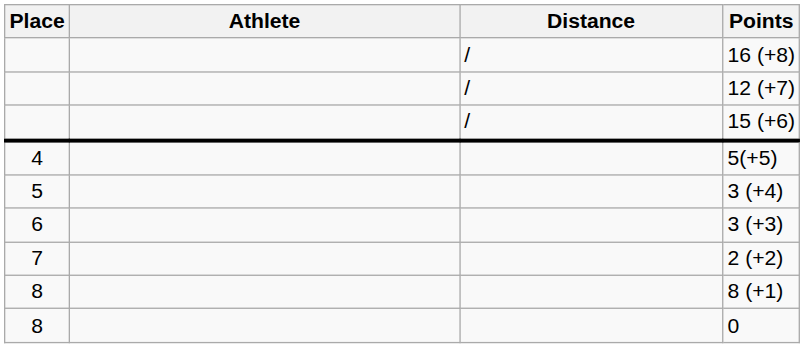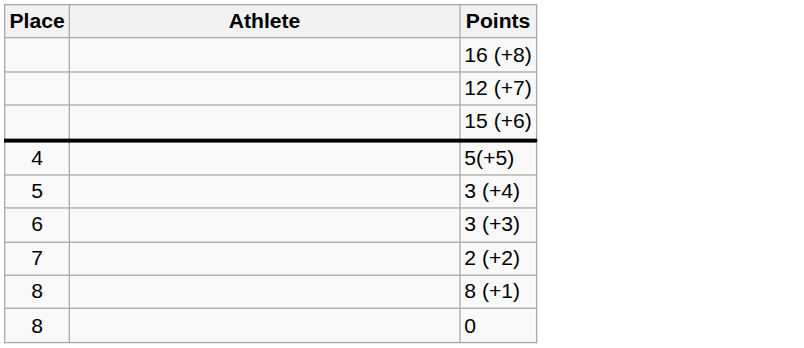 <table class="wikitable sortable">
 <tr>
 <th>Place</th>
 <th style="width:18em">Athlete</th>
-<th style="width:12em">Distance</th>
 <th>Points</th>
 </tr>
 <tr>
 <td align=center></td>
 <td></td>
-<td> /<br><em></em></td>
 <td>16 (+8)</td>
 </tr>
 <tr>
 <td align=center></td>
 <td></td>
-<td> /<br><em></em></td>
 <td>12 (+7)</td>
 </tr>
 <tr>
 <td align=center></td>
 <td></td>
-<td> /<br><em></em></td>
 <td>15 (+6)</td>
 </tr>
 <tr style="border-top:3px solid black;">
 <td align=center>4</td>
-<td></td>
 <td></td>
 <td>5(+5)</td>
 </tr>
 <tr>
 <td align=center>5</td>
 <td></td>
-<td></td>
 <td>3 (+4)</td>
 </tr>
 <tr>
 <td align=center>6</td>
-<td></td>
 <td></td>
 <td>3 (+3)</td>
 </tr>
 <tr>
 <td align=center>7</td>
 <td></td>
-<td></td>
 <td>2 (+2)</td>
 </tr>
 <tr>
 <td align=center>8</td>
-<td></td>
 <td></td>
 <td>8 (+1)</td>
 </tr>
 <tr>
 <td align=center>8</td>
 <td></td>
-<td></td>
 <td>0</td>
 </tr>
 </table>
